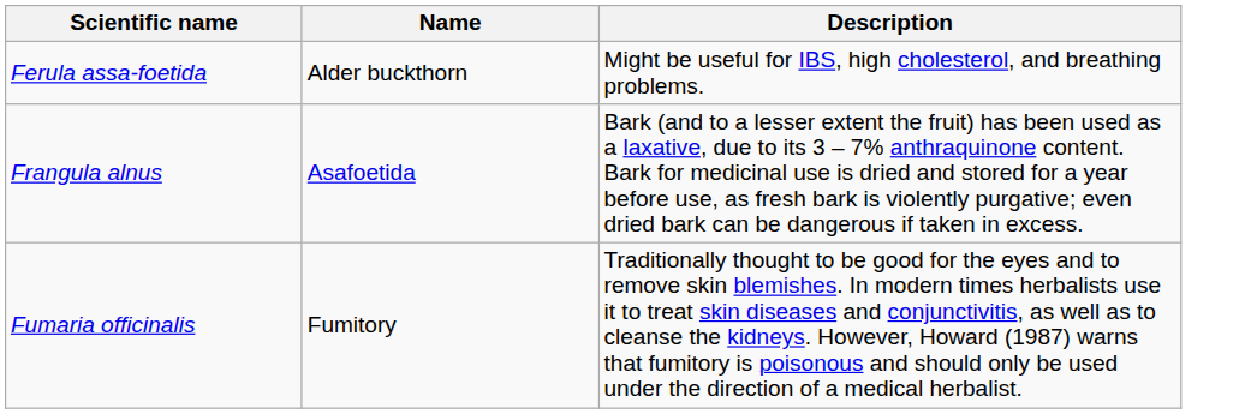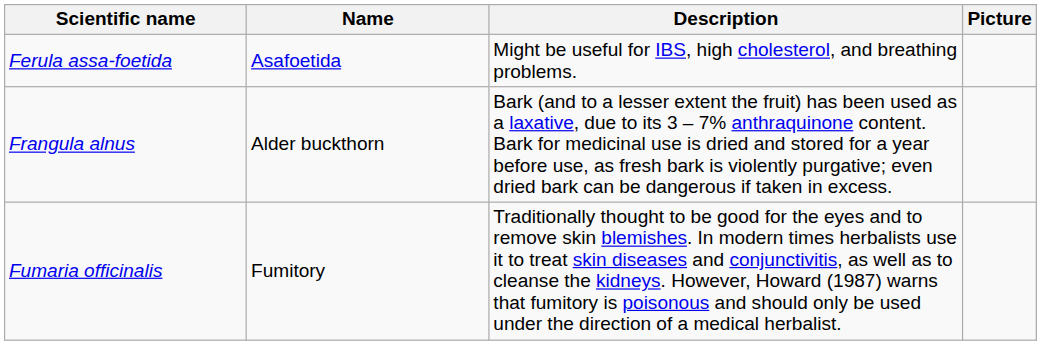 <table class="wikitable sortable">
 <tr>
 <th width=200px>Scientific name</th>
 <th width=200px>Name</th>
 <th width=400px>Description</th>
+<th>Picture</th>
 </tr>
 <tr>
 <td><em><a href='#'>Ferula assa-foetida</a></em></td>
-<td>Alder buckthorn</td>
+<td><a href='#'>Asafoetida</a></td>
 <td>Might be useful for <a href='#'>IBS</a>, high <a href='#'>cholesterol</a>, and breathing problems.</td>
+<td></td>
 </tr>
 <tr>
 <td><em><a href='#'>Frangula alnus</a></em></td>
-<td><a href='#'>Asafoetida</a></td>
+<td>Alder buckthorn</td>
 <td>Bark (and to a lesser extent the fruit) has been used as a <a href='#'>laxative</a>, due to its 3 – 7% <a href='#'>anthraquinone</a> content. Bark for medicinal use is dried and stored for a year before use, as fresh bark is violently purgative; even dried bark can be dangerous if taken in excess.</td>
+<td></td>
 </tr>
 <tr>
 <td><em><a href='#'>Fumaria officinalis</a></em></td>
 <td>Fumitory</td>
 <td>Traditionally thought to be good for the eyes and to remove skin <a href='#'>blemishes</a>. In modern times herbalists use it to treat <a href='#'>skin diseases</a> and <a href='#'>conjunctivitis</a>, as well as to cleanse the <a href='#'>kidneys</a>. However, Howard (1987) warns that fumitory is <a href='#'>poisonous</a> and should only be used under the direction of a medical herbalist.</td>
+<td></td>
 </tr>
 </table>
